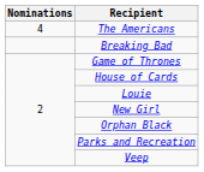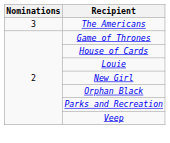 <table class="wikitable sortable" rowspan="2" style="text-align:center;" background: #f6e39c;>
 <tr>
 <th scope="col" style="width:55px;">Nominations</th>
 <th scope="col" style="text-align:center;">Recipient</th>
 </tr>
 <tr>
-<td rowspan=1 style="text-align:center">4</td>
+<td rowspan=1 style="text-align:center">3</td>
 <td><em><a href='#'>The Americans</a></em></td>
-</tr>
-<tr>
-<td rowspan="1"></td>
-<td><em><a href='#'>Breaking Bad</a></em></td>
 </tr>
 <tr>
 <td rowspan="7" style="text-align:center">2</td>
 <td><em><a href='#'>Game of Thrones</a></em></td>
 </tr>
 <tr>
 <td><em><a href='#'>House of Cards</a></em></td>
 </tr>
 <tr>
 <td><em><a href='#'>Louie</a></em></td>
 </tr>
 <tr>
 <td><em><a href='#'>New Girl</a></em></td>
 </tr>
 <tr>
 <td><em><a href='#'>Orphan Black</a></em></td>
 </tr>
 <tr>
 <td><em><a href='#'>Parks and Recreation</a></em></td>
 </tr>
 <tr>
 <td><em><a href='#'>Veep</a></em></td>
 </tr>
 </table>
